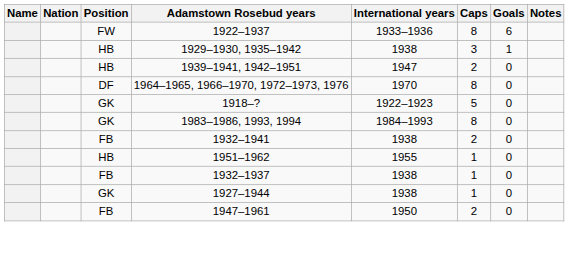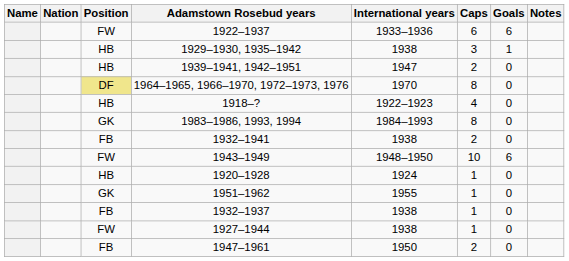 <table class="wikitable sortable plainrowheaders" style="text-align: center;">
 <tr>
 <th>Name</th>
 <th>Nation</th>
 <th>Position</th>
 <th>Adamstown Rosebud years</th>
 <th>International years</th>
 <th>Caps</th>
 <th>Goals</th>
 <th class="unsortable">Notes</th>
 </tr>
 <tr>
 <th scope=row></th>
 <td align="left"></td>
 <td>FW</td>
 <td>1922–1937</td>
 <td>1933–1936</td>
-<td>8</td>
+<td>6</td>
 <td>6</td>
 <td></td>
 </tr>
 <tr>
 <th scope=row></th>
 <td align="left"></td>
 <td>HB</td>
 <td>1929–1930, 1935–1942</td>
 <td>1938</td>
 <td>3</td>
 <td>1</td>
 <td></td>
 </tr>
 <tr>
 <th scope=row></th>
 <td align="left"></td>
 <td>HB</td>
 <td>1939–1941, 1942–1951</td>
 <td>1947</td>
 <td>2</td>
 <td>0</td>
 <td></td>
 </tr>
 <tr>
 <th scope=row></th>
 <td align="left"></td>
-<td>DF</td>
+<td style="background: khaki;">DF</td>
 <td>1964–1965, 1966–1970, 1972–1973, 1976</td>
 <td>1970</td>
 <td>8</td>
 <td>0</td>
 <td></td>
 </tr>
 <tr>
 <th scope=row></th>
 <td align="left"></td>
-<td>GK</td>
+<td>HB</td>
 <td>1918–?</td>
 <td>1922–1923</td>
-<td>5</td>
+<td>4</td>
 <td>0</td>
 <td></td>
 </tr>
 <tr>
 <th scope=row></th>
 <td align="left"></td>
 <td>GK</td>
 <td>1983–1986, 1993, 1994</td>
 <td>1984–1993</td>
 <td>8</td>
 <td>0</td>
 <td></td>
 </tr>
 <tr>
 <th scope=row></th>
 <td align="left"></td>
 <td>FB</td>
 <td>1932–1941</td>
 <td>1938</td>
 <td>2</td>
 <td>0</td>
 <td></td>
 </tr>
 <tr>
 <th scope=row></th>
 <td align="left"></td>
+<td>FW</td>
+<td>1943–1949</td>
+<td>1948–1950</td>
+<td>10</td>
+<td>6</td>
+<td></td>
+</tr>
+<tr>
+<th scope=row></th>
+<td align="left"></td>
 <td>HB</td>
+<td>1920–1928</td>
+<td>1924</td>
+<td>1</td>
+<td>0</td>
+<td></td>
+</tr>
+<tr>
+<th scope=row></th>
+<td align="left"></td>
+<td>GK</td>
 <td>1951–1962</td>
 <td>1955</td>
 <td>1</td>
 <td>0</td>
 <td></td>
 </tr>
 <tr>
 <th scope=row></th>
 <td align="left"></td>
 <td>FB</td>
 <td>1932–1937</td>
 <td>1938</td>
 <td>1</td>
 <td>0</td>
 <td></td>
 </tr>
 <tr>
 <th scope=row></th>
 <td align="left"></td>
-<td>GK</td>
+<td>FW</td>
 <td>1927–1944</td>
 <td>1938</td>
 <td>1</td>
 <td>0</td>
 <td></td>
 </tr>
 <tr>
 <th scope=row></th>
 <td align="left"></td>
 <td>FB</td>
 <td>1947–1961</td>
 <td>1950</td>
 <td>2</td>
 <td>0</td>
 <td></td>
 </tr>
 </table>
